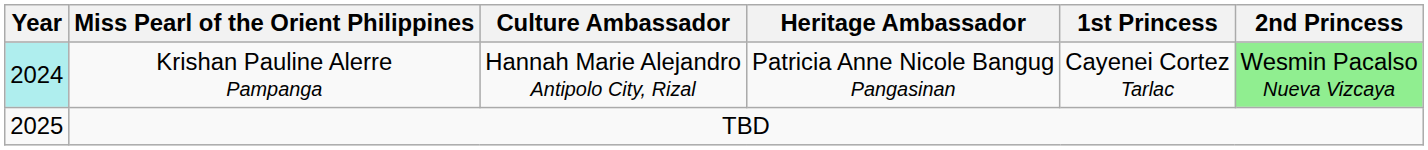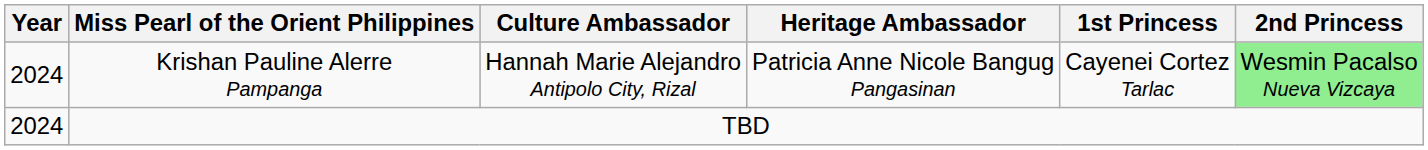 <table class="wikitable">
 <tr>
 <th>Year</th>
 <th>Miss Pearl of the Orient Philippines</th>
 <th>Culture Ambassador</th>
 <th>Heritage Ambassador</th>
 <th>1st Princess</th>
 <th>2nd Princess</th>
 </tr>
 <tr>
-<td style="background: paleturquoise;">2024</td>
+<td>2024</td>
 <td align="center">Krishan Pauline Alerre<br><em><small>Pampanga</small></em></td>
 <td align="center">Hannah Marie Alejandro<br><em><small>Antipolo City, Rizal</small></em></td>
 <td align="center">Patricia Anne Nicole Bangug<br><em><small>Pangasinan</small></em></td>
 <td align="center">Cayenei Cortez<br><em><small>Tarlac</small></em></td>
 <td align="center" style="background: lightgreen;">Wesmin Pacalso<br><em><small>Nueva Vizcaya</small></em></td>
 </tr>
 <tr>
-<td>2025</td>
+<td>2024</td>
 <td colspan="5" align="center">TBD</td>
 </tr>
 </table>
